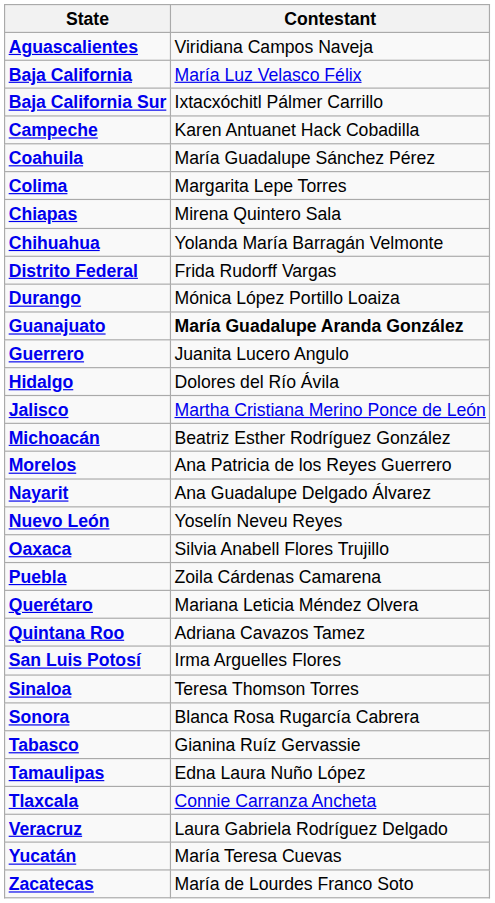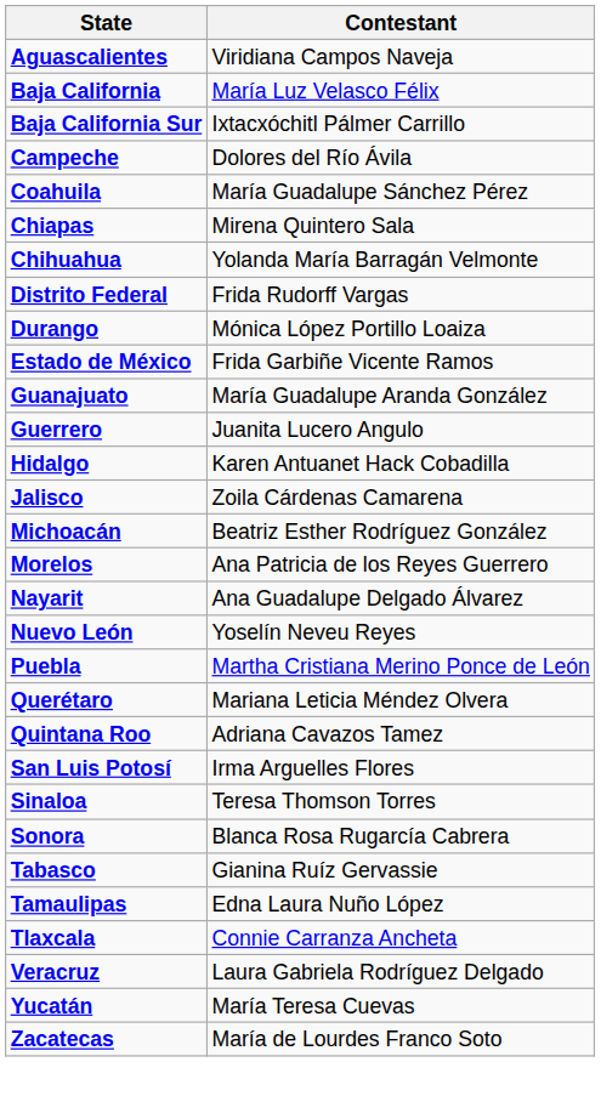 <table class="wikitable sortable" style="font-size: 95%;">
 <tr>
 <th>State</th>
 <th>Contestant</th>
 </tr>
 <tr>
 <td><strong><a href='#'>Aguascalientes</a></strong></td>
 <td>Viridiana Campos Naveja</td>
 </tr>
 <tr>
 <td><strong><a href='#'>Baja California</a></strong></td>
 <td><a href='#'>María Luz Velasco Félix</a></td>
 </tr>
 <tr>
 <td><strong><a href='#'>Baja California Sur</a></strong></td>
 <td>Ixtacxóchitl Pálmer Carrillo</td>
 </tr>
 <tr>
 <td><strong><a href='#'>Campeche</a></strong></td>
-<td>Karen Antuanet Hack Cobadilla</td>
+<td>Dolores del Río Ávila</td>
 </tr>
 <tr>
 <td><strong><a href='#'>Coahuila</a></strong></td>
 <td>María Guadalupe Sánchez Pérez</td>
-</tr>
-<tr>
-<td><strong><a href='#'>Colima</a></strong></td>
-<td>Margarita Lepe Torres</td>
 </tr>
 <tr>
 <td><strong><a href='#'>Chiapas</a></strong></td>
 <td>Mirena Quintero Sala</td>
 </tr>
 <tr>
 <td><strong><a href='#'>Chihuahua</a></strong></td>
 <td>Yolanda María Barragán Velmonte</td>
 </tr>
 <tr>
 <td><strong> <a href='#'>Distrito Federal</a></strong></td>
 <td>Frida Rudorff Vargas</td>
 </tr>
 <tr>
 <td><strong><a href='#'>Durango</a> </strong></td>
 <td>Mónica López Portillo Loaiza</td>
 </tr>
 <tr>
+<td><strong> <a href='#'>Estado de México</a> </strong></td>
+<td>Frida Garbiñe Vicente Ramos</td>
+</tr>
+<tr>
 <td><strong><a href='#'>Guanajuato</a></strong></td>
-<td><strong>María Guadalupe Aranda González</strong></td>
+<td>María Guadalupe Aranda González</td>
 </tr>
 <tr>
 <td><strong><a href='#'>Guerrero</a></strong></td>
 <td>Juanita Lucero Angulo</td>
 </tr>
 <tr>
 <td><strong><a href='#'>Hidalgo</a></strong></td>
-<td>Dolores del Río Ávila</td>
+<td>Karen Antuanet Hack Cobadilla</td>
 </tr>
 <tr>
 <td><strong><a href='#'>Jalisco</a></strong></td>
-<td><a href='#'>Martha Cristiana Merino Ponce de León</a></td>
+<td>Zoila Cárdenas Camarena</td>
 </tr>
 <tr>
 <td><strong><a href='#'>Michoacán</a></strong></td>
 <td>Beatriz Esther Rodríguez González</td>
 </tr>
 <tr>
 <td><strong><a href='#'>Morelos</a></strong></td>
 <td>Ana Patricia de los Reyes Guerrero</td>
 </tr>
 <tr>
 <td><strong><a href='#'>Nayarit</a></strong></td>
 <td>Ana Guadalupe Delgado Álvarez</td>
 </tr>
 <tr>
 <td><strong><a href='#'>Nuevo León</a></strong></td>
 <td>Yoselín Neveu Reyes</td>
 </tr>
 <tr>
-<td><strong><a href='#'>Oaxaca</a></strong></td>
-<td>Silvia Anabell Flores Trujillo</td>
-</tr>
-<tr>
 <td><strong><a href='#'>Puebla</a></strong></td>
-<td>Zoila Cárdenas Camarena</td>
+<td><a href='#'>Martha Cristiana Merino Ponce de León</a></td>
 </tr>
 <tr>
 <td><strong><a href='#'>Querétaro</a></strong></td>
 <td>Mariana Leticia Méndez Olvera</td>
 </tr>
 <tr>
 <td><strong><a href='#'>Quintana Roo</a></strong></td>
 <td>Adriana Cavazos Tamez</td>
 </tr>
 <tr>
 <td><strong><a href='#'>San Luis Potosí</a></strong></td>
 <td>Irma Arguelles Flores</td>
 </tr>
 <tr>
 <td><strong><a href='#'>Sinaloa</a></strong></td>
 <td>Teresa Thomson Torres</td>
 </tr>
 <tr>
 <td><strong><a href='#'>Sonora</a></strong></td>
 <td>Blanca Rosa Rugarcía Cabrera</td>
 </tr>
 <tr>
 <td><strong><a href='#'>Tabasco</a></strong></td>
 <td>Gianina Ruíz Gervassie</td>
 </tr>
 <tr>
 <td><strong><a href='#'>Tamaulipas</a></strong></td>
 <td>Edna Laura Nuño López</td>
 </tr>
 <tr>
 <td><strong><a href='#'>Tlaxcala</a></strong></td>
 <td><a href='#'>Connie Carranza Ancheta</a></td>
 </tr>
 <tr>
 <td><strong><a href='#'>Veracruz</a></strong></td>
 <td>Laura Gabriela Rodríguez Delgado</td>
 </tr>
 <tr>
 <td><strong><a href='#'>Yucatán</a></strong></td>
 <td>María Teresa Cuevas</td>
 </tr>
 <tr>
 <td><strong><a href='#'>Zacatecas</a></strong></td>
 <td>María de Lourdes Franco Soto</td>
 </tr>
 </table>
